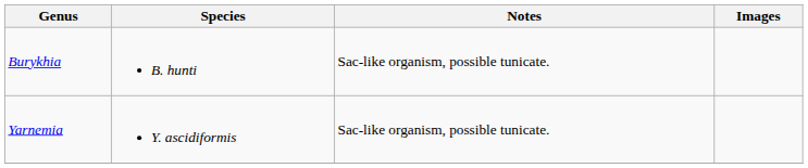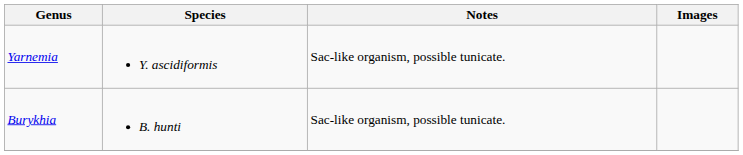 <table class="wikitable" style="width:70%;">
 <tr>
 <th>Genus</th>
 <th>Species</th>
 <th>Notes</th>
 <th>Images</th>
 </tr>
 <tr>
+<td><em><a href='#'>Yarnemia</a></em></td>
+<td><br><ul><li><em>Y. ascidiformis</em></li></ul></td>
+<td>Sac-like organism, possible tunicate.</td>
+<td></td>
+</tr>
+<tr>
 <td><em><a href='#'>Burykhia</a></em></td>
 <td><br><ul><li><em>B. hunti</em></li></ul></td>
 <td>Sac-like organism, possible tunicate.</td>
 <td></td>
 </tr>
 <tr>
-<td><em><a href='#'>Yarnemia</a></em></td>
-<td><br><ul><li><em>Y. ascidiformis</em></li></ul></td>
-<td>Sac-like organism, possible tunicate.</td>
-<td></td>
-</tr>
-<tr>
 </tr>
 </table>
